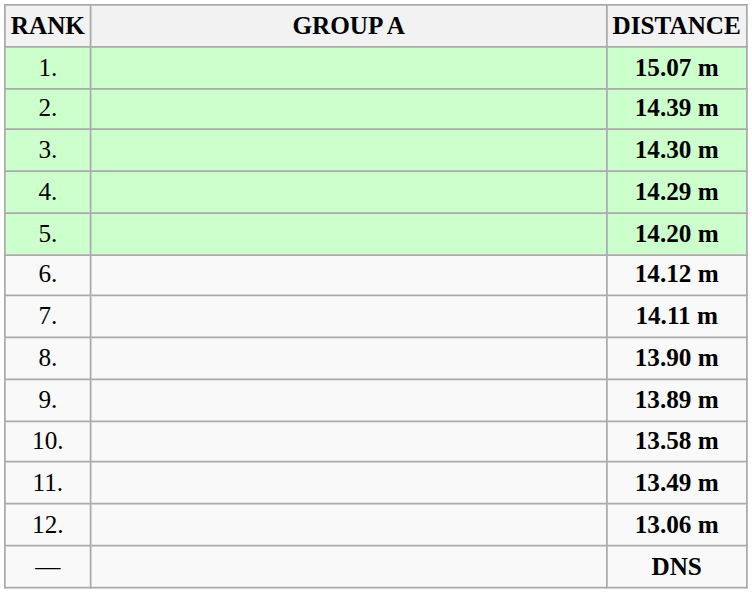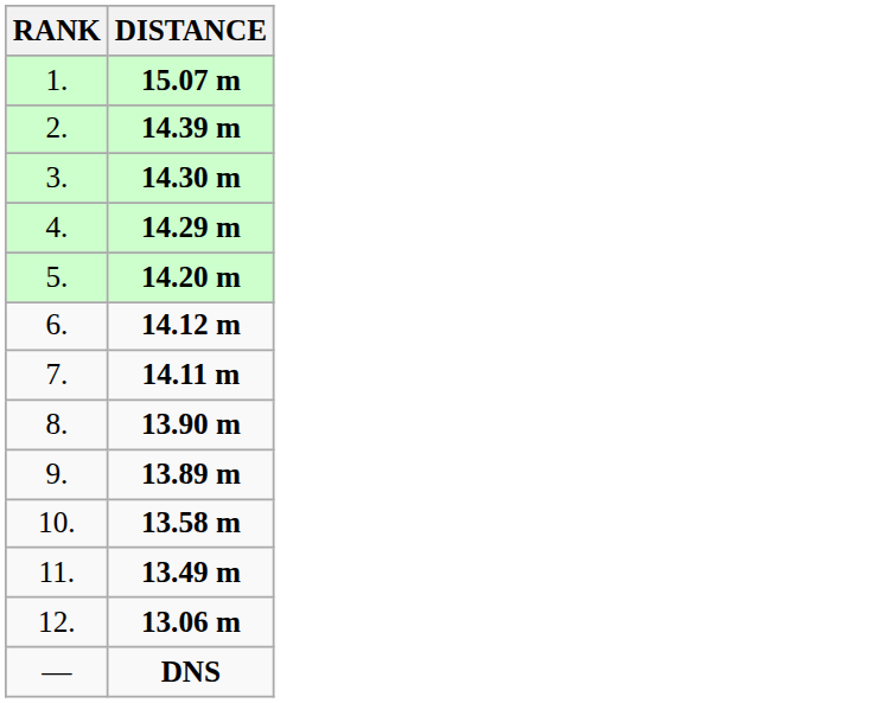 <table class="wikitable" style="border-collapse: collapse; font-size: 90%;">
 <tr>
 <th>RANK</th>
-<th style="width: 20em">GROUP A</th>
 <th style="width: 5em">DISTANCE</th>
 </tr>
 <tr style="background:#ccffcc;">
 <td align="center">1.</td>
-<td></td>
 <td align="center"><strong>15.07 m</strong></td>
 </tr>
 <tr style="background:#ccffcc;">
 <td align="center">2.</td>
-<td></td>
 <td align="center"><strong>14.39 m</strong></td>
 </tr>
 <tr style="background:#ccffcc;">
 <td align="center">3.</td>
-<td></td>
 <td align="center"><strong>14.30 m</strong></td>
 </tr>
 <tr style="background:#ccffcc;">
 <td align="center">4.</td>
-<td></td>
 <td align="center"><strong>14.29 m</strong></td>
 </tr>
 <tr style="background:#ccffcc;">
 <td align="center">5.</td>
-<td></td>
 <td align="center"><strong>14.20 m</strong></td>
 </tr>
 <tr>
 <td align="center">6.</td>
-<td></td>
 <td align="center"><strong>14.12 m</strong></td>
 </tr>
 <tr>
 <td align="center">7.</td>
-<td></td>
 <td align="center"><strong>14.11 m</strong></td>
 </tr>
 <tr>
 <td align="center">8.</td>
-<td></td>
 <td align="center"><strong>13.90 m</strong></td>
 </tr>
 <tr>
 <td align="center">9.</td>
-<td></td>
 <td align="center"><strong>13.89 m</strong></td>
 </tr>
 <tr>
 <td align="center">10.</td>
-<td></td>
 <td align="center"><strong>13.58 m</strong></td>
 </tr>
 <tr>
 <td align="center">11.</td>
-<td></td>
 <td align="center"><strong>13.49 m</strong></td>
 </tr>
 <tr>
 <td align="center">12.</td>
-<td></td>
 <td align="center"><strong>13.06 m</strong></td>
 </tr>
 <tr>
 <td align="center">—</td>
-<td></td>
 <td align="center"><strong>DNS</strong></td>
 </tr>
 </table>
